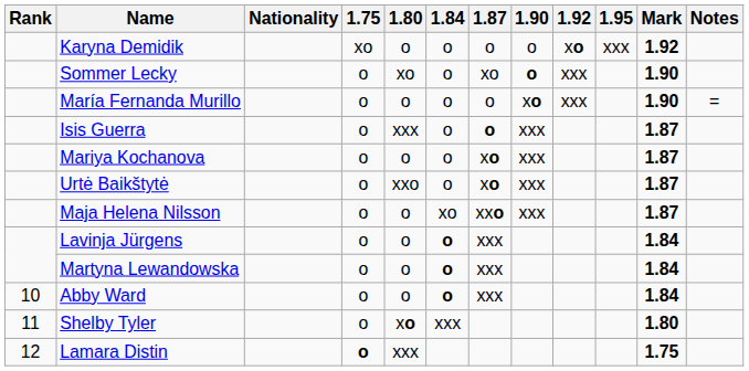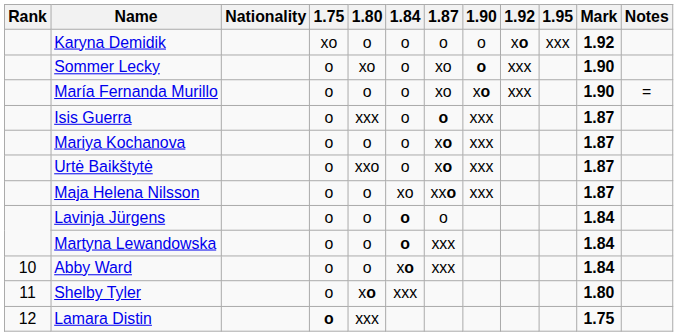 <table class="wikitable sortable" style="text-align:center">
 <tr>
 <th>Rank</th>
 <th>Name</th>
 <th>Nationality</th>
 <th>1.75</th>
 <th>1.80</th>
 <th>1.84</th>
 <th>1.87</th>
 <th>1.90</th>
 <th>1.92</th>
 <th>1.95</th>
 <th>Mark</th>
 <th>Notes</th>
 </tr>
 <tr>
 <td></td>
 <td align="left"><a href='#'>Karyna Demidik</a></td>
 <td align="left"></td>
 <td>xo</td>
 <td>o</td>
 <td>o</td>
 <td>o</td>
 <td>o</td>
 <td>x<strong>o</strong></td>
 <td>xxx</td>
 <td><strong>1.92</strong></td>
 <td></td>
 </tr>
 <tr>
 <td></td>
 <td align="left"><a href='#'>Sommer Lecky</a></td>
 <td align="left"></td>
 <td>o</td>
 <td>xo</td>
 <td>o</td>
 <td>xo</td>
 <td><strong>o</strong></td>
 <td>xxx</td>
 <td></td>
 <td><strong>1.90</strong></td>
 <td></td>
 </tr>
 <tr>
 <td></td>
 <td align="left"><a href='#'>María Fernanda Murillo</a></td>
 <td align="left"></td>
 <td>o</td>
 <td>o</td>
 <td>o</td>
-<td>o</td>
+<td>xo</td>
 <td>x<strong>o</strong></td>
 <td>xxx</td>
 <td></td>
 <td><strong>1.90</strong></td>
 <td>=<strong></strong></td>
 </tr>
 <tr>
 <td></td>
 <td align="left"><a href='#'>Isis Guerra</a></td>
 <td align="left"></td>
 <td>o</td>
 <td>xxx</td>
 <td>o</td>
 <td><strong>o</strong></td>
 <td>xxx</td>
 <td></td>
 <td></td>
 <td><strong>1.87</strong></td>
 <td></td>
 </tr>
 <tr>
 <td></td>
 <td align="left"><a href='#'>Mariya Kochanova</a></td>
 <td align="left"></td>
 <td>o</td>
 <td>o</td>
 <td>o</td>
 <td>x<strong>o</strong></td>
 <td>xxx</td>
 <td></td>
 <td></td>
 <td><strong>1.87</strong></td>
 <td></td>
 </tr>
 <tr>
 <td></td>
 <td align="left"><a href='#'>Urtė Baikštytė</a></td>
 <td align="left"></td>
 <td>o</td>
 <td>xxo</td>
 <td>o</td>
 <td>x<strong>o</strong></td>
 <td>xxx</td>
 <td></td>
 <td></td>
 <td><strong>1.87</strong></td>
 <td></td>
 </tr>
 <tr>
 <td></td>
 <td align="left"><a href='#'>Maja Helena Nilsson</a></td>
 <td align="left"></td>
 <td>o</td>
 <td>o</td>
 <td>xo</td>
 <td>xx<strong>o</strong></td>
 <td>xxx</td>
 <td></td>
 <td></td>
 <td><strong>1.87</strong></td>
 <td></td>
 </tr>
 <tr>
 <td rowspan=2></td>
 <td align="left"><a href='#'>Lavinja Jürgens</a></td>
 <td align="left"></td>
 <td>o</td>
 <td>o</td>
 <td><strong>o</strong></td>
-<td>xxx</td>
+<td>o</td>
 <td></td>
 <td></td>
 <td></td>
 <td><strong>1.84</strong></td>
 <td></td>
 </tr>
 <tr>
 <td align="left"><a href='#'>Martyna Lewandowska</a></td>
 <td align="left"></td>
 <td>o</td>
 <td>o</td>
 <td><strong>o</strong></td>
 <td>xxx</td>
 <td></td>
 <td></td>
 <td></td>
 <td><strong>1.84</strong></td>
 <td></td>
 </tr>
 <tr>
 <td>10</td>
 <td align="left"><a href='#'>Abby Ward</a></td>
 <td align="left"></td>
 <td>o</td>
 <td>o</td>
-<td><strong>o</strong></td>
+<td>x<strong>o</strong></td>
 <td>xxx</td>
 <td></td>
 <td></td>
 <td></td>
 <td><strong>1.84</strong></td>
 <td></td>
 </tr>
 <tr>
 <td>11</td>
 <td align="left"><a href='#'>Shelby Tyler</a></td>
 <td align="left"></td>
 <td>o</td>
 <td>x<strong>o</strong></td>
 <td>xxx</td>
 <td></td>
 <td></td>
 <td></td>
 <td></td>
 <td><strong>1.80</strong></td>
 <td></td>
 </tr>
 <tr>
 <td>12</td>
 <td align="left"><a href='#'>Lamara Distin</a></td>
 <td align="left"></td>
 <td><strong>o</strong></td>
 <td>xxx</td>
 <td></td>
 <td></td>
 <td></td>
 <td></td>
 <td></td>
 <td><strong>1.75</strong></td>
 <td></td>
 </tr>
 </table>
